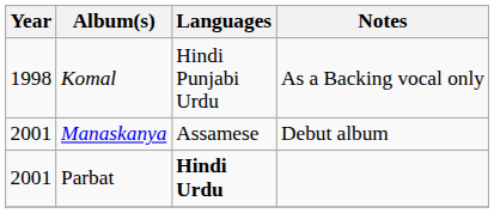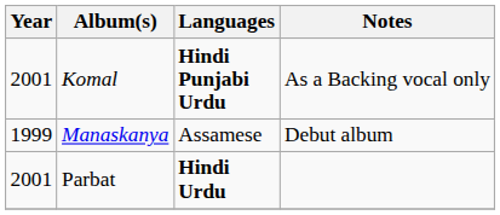 <table class="wikitable sortable">
 <tr>
 <th>Year</th>
 <th>Album(s)</th>
 <th>Languages</th>
 <th>Notes</th>
 </tr>
 <tr>
-<td>1998</td>
+<td>2001</td>
 <td><em>Komal</em></td>
-<td>Hindi <br> Punjabi <br> Urdu</td>
+<td><strong>Hindi <br> Punjabi <br> Urdu</strong></td>
 <td>As a Backing vocal only</td>
 </tr>
 <tr>
-<td>2001</td>
+<td>1999</td>
 <td><em><a href='#'>Manaskanya</a></em></td>
 <td>Assamese</td>
 <td>Debut album</td>
 </tr>
 <tr>
 <td>2001</td>
 <td>Parbat</td>
 <td><strong>Hindi <br> Urdu</strong></td>
 <td></td>
 </tr>
 <tr>
 </tr>
 </table>
